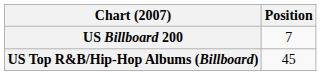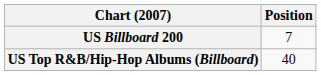 <table class="wikitable sortable plainrowheaders" style="text-align:center">
 <tr>
 <th scope="col">Chart (2007)</th>
 <th scope="col">Position</th>
 </tr>
 <tr>
 <th scope="row">US <em>Billboard</em> 200</th>
 <td>7</td>
 </tr>
 <tr>
 <th scope="row">US Top R&B/Hip-Hop Albums (<em>Billboard</em>)</th>
-<td>45</td>
+<td>40</td>
 </tr>
 </table>
